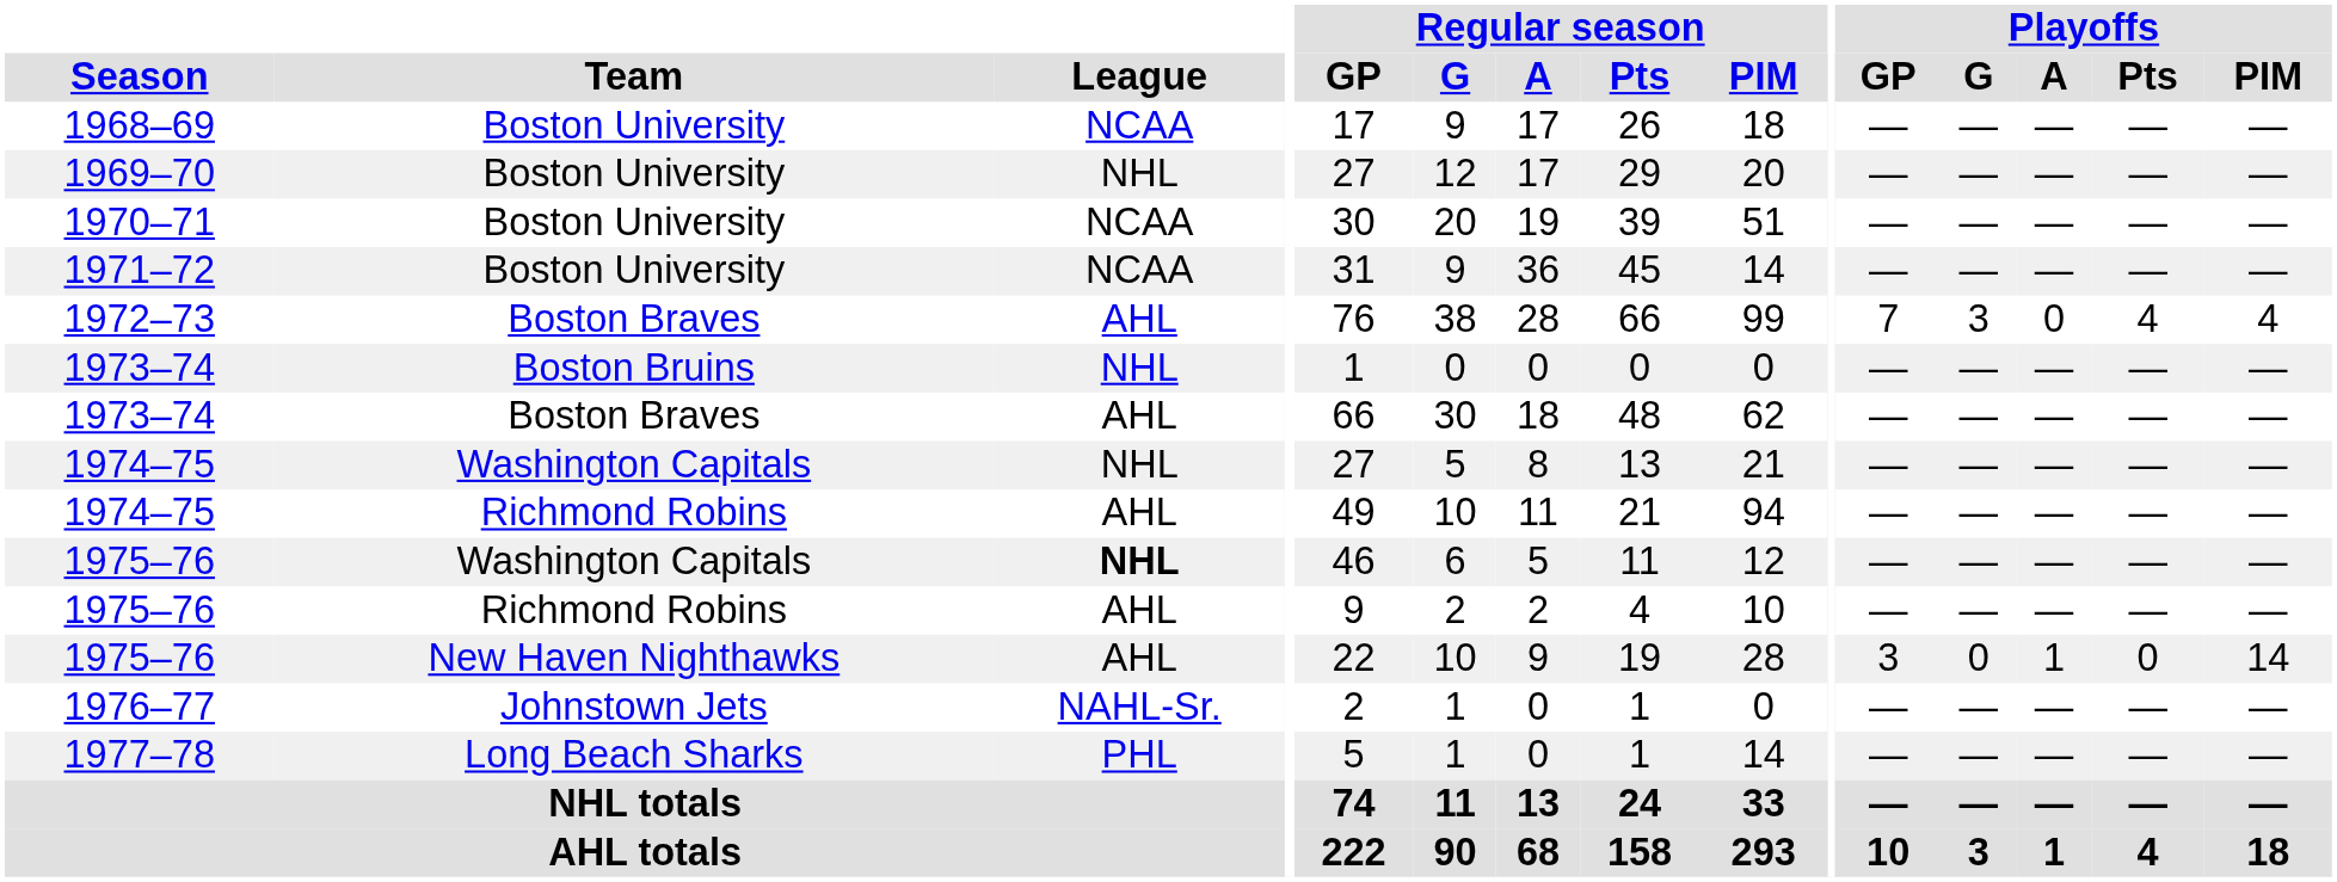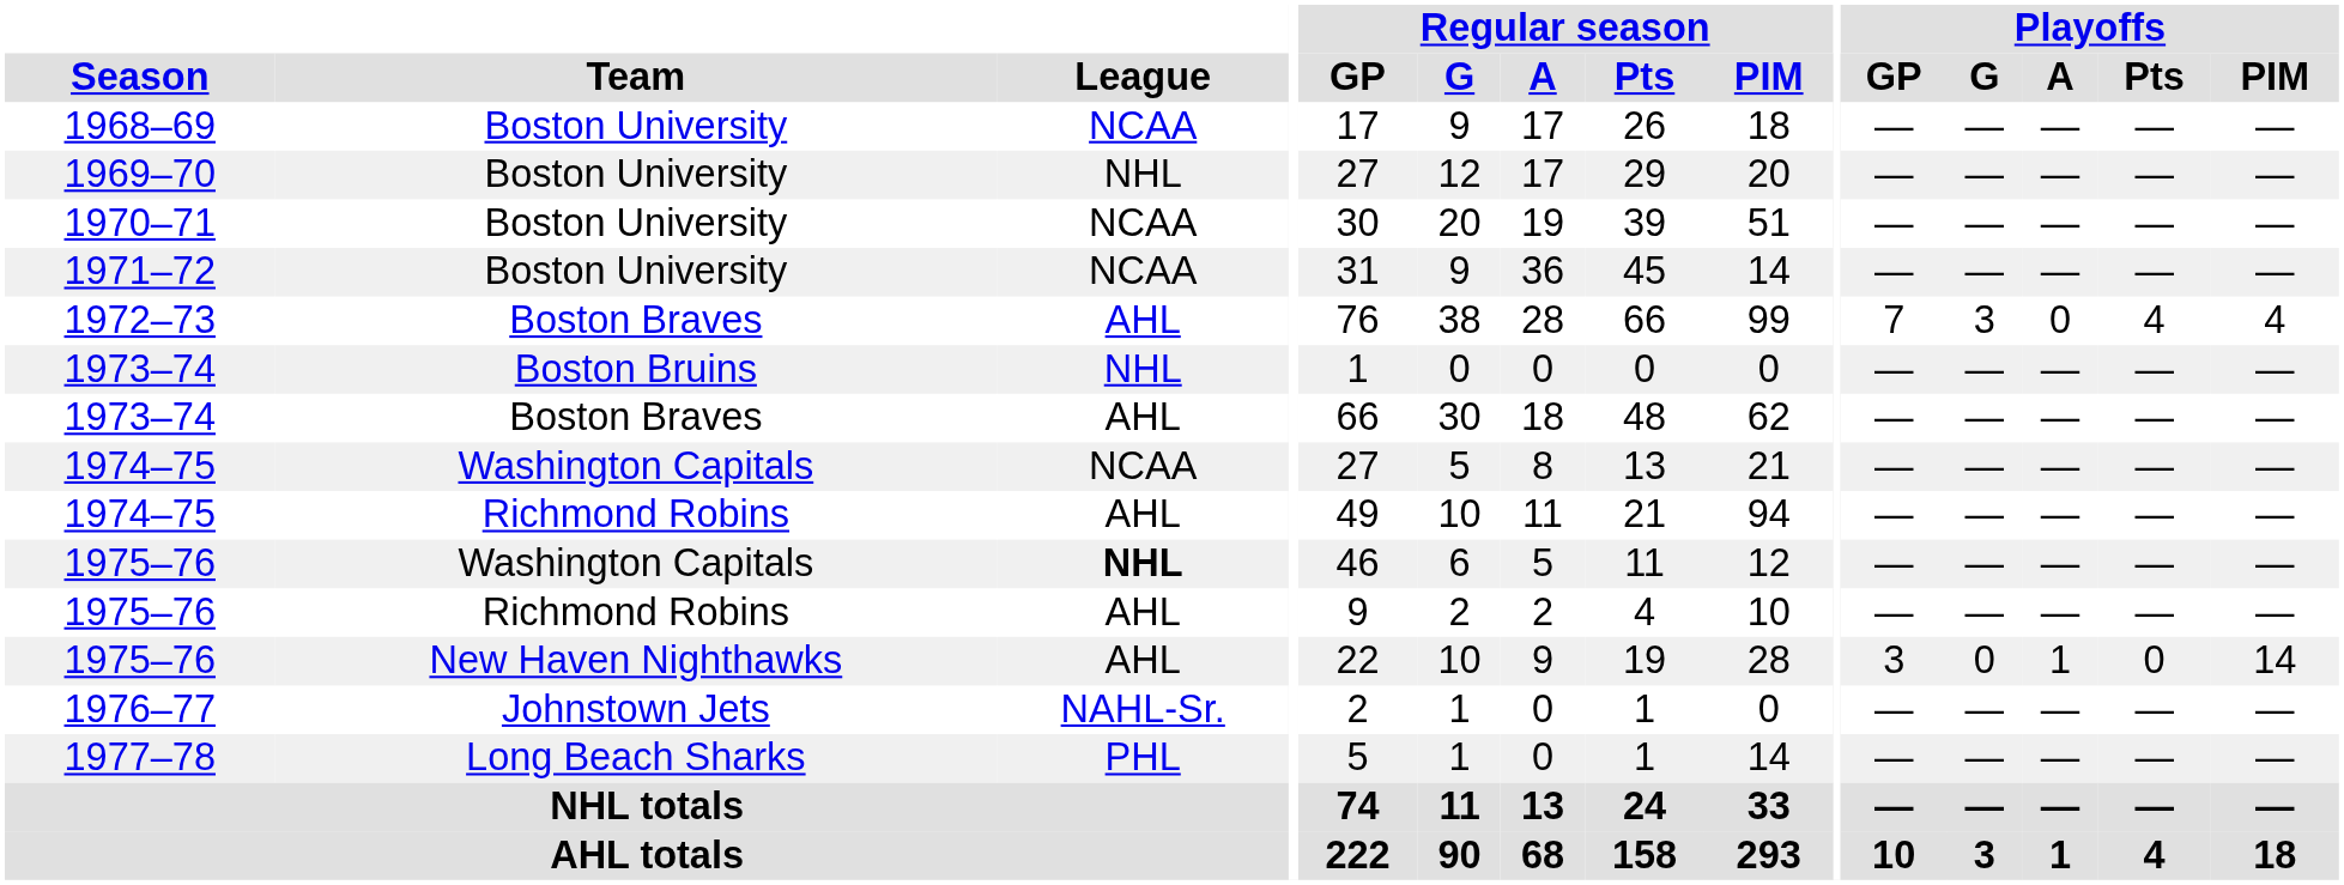 <table border="0" cellpadding="1" cellspacing="0" style="text-align:center; width:60em">
 <tr bgcolor="#e0e0e0">
 <th colspan="3" bgcolor="#ffffff"></th>
 <th rowspan="99" bgcolor="#ffffff"></th>
 <th colspan="5"><a href='#'>Regular season</a></th>
 <th rowspan="99" bgcolor="#ffffff"></th>
 <th colspan="5"><a href='#'>Playoffs</a></th>
 </tr>
 <tr bgcolor="#e0e0e0">
 <th><a href='#'>Season</a></th>
 <th>Team</th>
 <th>League</th>
 <th>GP</th>
 <th><a href='#'>G</a></th>
 <th><a href='#'>A</a></th>
 <th><a href='#'>Pts</a></th>
 <th><a href='#'>PIM</a></th>
 <th>GP</th>
 <th>G</th>
 <th>A</th>
 <th>Pts</th>
 <th>PIM</th>
 </tr>
 <tr>
 <td><a href='#'>1968–69</a></td>
 <td><a href='#'>Boston University</a></td>
 <td><a href='#'>NCAA</a></td>
 <td>17</td>
 <td>9</td>
 <td>17</td>
 <td>26</td>
 <td>18</td>
 <td>—</td>
 <td>—</td>
 <td>—</td>
 <td>—</td>
 <td>—</td>
 </tr>
 <tr bgcolor="#f0f0f0">
 <td><a href='#'>1969–70</a></td>
 <td>Boston University</td>
 <td>NHL</td>
 <td>27</td>
 <td>12</td>
 <td>17</td>
 <td>29</td>
 <td>20</td>
 <td>—</td>
 <td>—</td>
 <td>—</td>
 <td>—</td>
 <td>—</td>
 </tr>
 <tr>
 <td><a href='#'>1970–71</a></td>
 <td>Boston University</td>
 <td>NCAA</td>
 <td>30</td>
 <td>20</td>
 <td>19</td>
 <td>39</td>
 <td>51</td>
 <td>—</td>
 <td>—</td>
 <td>—</td>
 <td>—</td>
 <td>—</td>
 </tr>
 <tr bgcolor="#f0f0f0">
 <td><a href='#'>1971–72</a></td>
 <td>Boston University</td>
 <td>NCAA</td>
 <td>31</td>
 <td>9</td>
 <td>36</td>
 <td>45</td>
 <td>14</td>
 <td>—</td>
 <td>—</td>
 <td>—</td>
 <td>—</td>
 <td>—</td>
 </tr>
 <tr>
 <td><a href='#'>1972–73</a></td>
 <td><a href='#'>Boston Braves</a></td>
 <td><a href='#'>AHL</a></td>
 <td>76</td>
 <td>38</td>
 <td>28</td>
 <td>66</td>
 <td>99</td>
 <td>7</td>
 <td>3</td>
 <td>0</td>
 <td>4</td>
 <td>4</td>
 </tr>
 <tr bgcolor="#f0f0f0">
 <td><a href='#'>1973–74</a></td>
 <td><a href='#'>Boston Bruins</a></td>
 <td><a href='#'>NHL</a></td>
 <td>1</td>
 <td>0</td>
 <td>0</td>
 <td>0</td>
 <td>0</td>
 <td>—</td>
 <td>—</td>
 <td>—</td>
 <td>—</td>
 <td>—</td>
 </tr>
 <tr>
 <td><a href='#'>1973–74</a></td>
 <td>Boston Braves</td>
 <td>AHL</td>
 <td>66</td>
 <td>30</td>
 <td>18</td>
 <td>48</td>
 <td>62</td>
 <td>—</td>
 <td>—</td>
 <td>—</td>
 <td>—</td>
 <td>—</td>
 </tr>
 <tr bgcolor="#f0f0f0">
 <td><a href='#'>1974–75</a></td>
 <td><a href='#'>Washington Capitals</a></td>
-<td>NHL</td>
+<td>NCAA</td>
 <td>27</td>
 <td>5</td>
 <td>8</td>
 <td>13</td>
 <td>21</td>
 <td>—</td>
 <td>—</td>
 <td>—</td>
 <td>—</td>
 <td>—</td>
 </tr>
 <tr>
 <td><a href='#'>1974–75</a></td>
 <td><a href='#'>Richmond Robins</a></td>
 <td>AHL</td>
 <td>49</td>
 <td>10</td>
 <td>11</td>
 <td>21</td>
 <td>94</td>
 <td>—</td>
 <td>—</td>
 <td>—</td>
 <td>—</td>
 <td>—</td>
 </tr>
 <tr bgcolor="#f0f0f0">
 <td><a href='#'>1975–76</a></td>
 <td>Washington Capitals</td>
 <td><strong>NHL</strong></td>
 <td>46</td>
 <td>6</td>
 <td>5</td>
 <td>11</td>
 <td>12</td>
 <td>—</td>
 <td>—</td>
 <td>—</td>
 <td>—</td>
 <td>—</td>
 </tr>
 <tr>
 <td><a href='#'>1975–76</a></td>
 <td>Richmond Robins</td>
 <td>AHL</td>
 <td>9</td>
 <td>2</td>
 <td>2</td>
 <td>4</td>
 <td>10</td>
 <td>—</td>
 <td>—</td>
 <td>—</td>
 <td>—</td>
 <td>—</td>
 </tr>
 <tr bgcolor="#f0f0f0">
 <td><a href='#'>1975–76</a></td>
 <td><a href='#'>New Haven Nighthawks</a></td>
 <td>AHL</td>
 <td>22</td>
 <td>10</td>
 <td>9</td>
 <td>19</td>
 <td>28</td>
 <td>3</td>
 <td>0</td>
 <td>1</td>
 <td>0</td>
 <td>14</td>
 </tr>
 <tr>
 <td><a href='#'>1976–77</a></td>
 <td><a href='#'>Johnstown Jets</a></td>
 <td><a href='#'>NAHL-Sr.</a></td>
 <td>2</td>
 <td>1</td>
 <td>0</td>
 <td>1</td>
 <td>0</td>
 <td>—</td>
 <td>—</td>
 <td>—</td>
 <td>—</td>
 <td>—</td>
 </tr>
 <tr bgcolor="#f0f0f0">
 <td><a href='#'>1977–78</a></td>
 <td><a href='#'>Long Beach Sharks</a></td>
 <td><a href='#'>PHL</a></td>
 <td>5</td>
 <td>1</td>
 <td>0</td>
 <td>1</td>
 <td>14</td>
 <td>—</td>
 <td>—</td>
 <td>—</td>
 <td>—</td>
 <td>—</td>
 </tr>
 <tr>
 </tr>
 <tr ALIGN="center" bgcolor="#e0e0e0">
 <th colspan="3">NHL totals</th>
 <th ALIGN="center">74</th>
 <th ALIGN="center">11</th>
 <th ALIGN="center">13</th>
 <th ALIGN="center">24</th>
 <th ALIGN="center">33</th>
 <th ALIGN="center">—</th>
 <th ALIGN="center">—</th>
 <th ALIGN="center">—</th>
 <th ALIGN="center">—</th>
 <th ALIGN="center">—</th>
 </tr>
 <tr>
 </tr>
 <tr ALIGN="center" bgcolor="#e0e0e0">
 <th colspan="3">AHL totals</th>
 <th ALIGN="center">222</th>
 <th ALIGN="center">90</th>
 <th ALIGN="center">68</th>
 <th ALIGN="center">158</th>
 <th ALIGN="center">293</th>
 <th ALIGN="center">10</th>
 <th ALIGN="center">3</th>
 <th ALIGN="center">1</th>
 <th ALIGN="center">4</th>
 <th ALIGN="center">18</th>
 </tr>
 </table>
